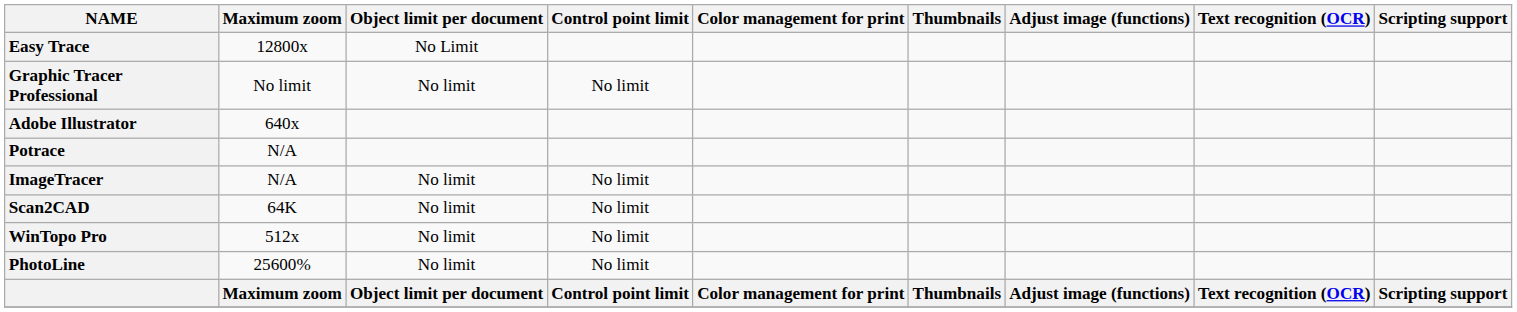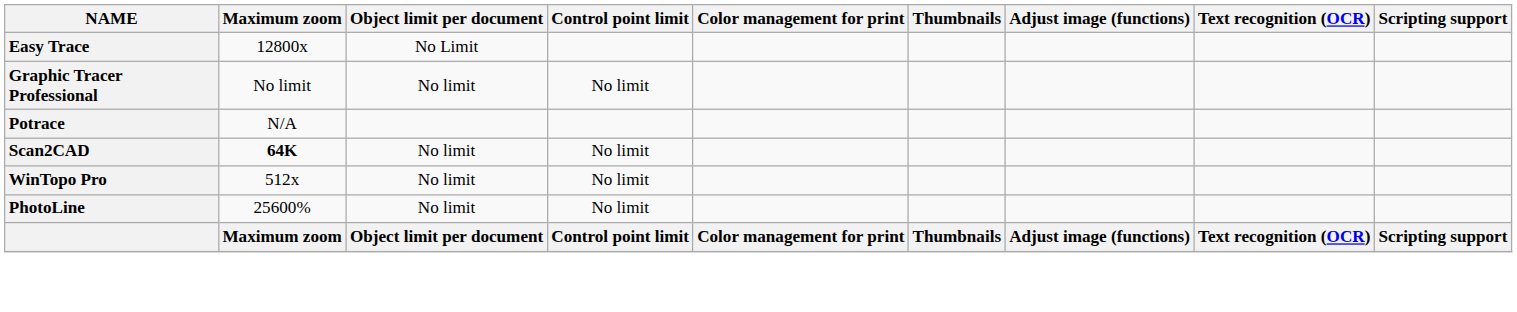 <table class="sortable wikitable" style="font-size: 85%; text-align: center; width: auto">
 <tr>
 <th style="width:12em"><strong>NAME</strong></th>
 <th>Maximum zoom</th>
 <th>Object limit per document</th>
 <th>Control point limit</th>
 <th>Color management for print</th>
 <th>Thumbnails</th>
 <th>Adjust image (functions)</th>
 <th>Text recognition (<a href='#'>OCR</a>)</th>
 <th>Scripting support</th>
 </tr>
 <tr>
 <th style="text-align:left">Easy Trace</th>
 <td>12800x</td>
 <td>No Limit</td>
 <td></td>
 <td></td>
 <td></td>
 <td></td>
 <td></td>
 <td></td>
 </tr>
 <tr>
 <th style="text-align:left">Graphic Tracer Professional</th>
 <td>No limit</td>
 <td>No limit</td>
 <td>No limit</td>
 <td></td>
 <td></td>
 <td></td>
 <td></td>
 <td></td>
 </tr>
 <tr>
-<th style="text-align:left">Adobe Illustrator</th>
-<td>640x</td>
-<td></td>
-<td></td>
-<td></td>
-<td></td>
-<td></td>
-<td></td>
-<td></td>
-</tr>
-<tr>
 <th style="text-align:left">Potrace</th>
 <td>N/A</td>
 <td></td>
 <td></td>
 <td></td>
 <td></td>
 <td></td>
 <td></td>
 <td></td>
 </tr>
 <tr>
-<th style="text-align:left">ImageTracer</th>
-<td>N/A</td>
-<td>No limit</td>
-<td>No limit</td>
-<td></td>
-<td></td>
-<td></td>
-<td></td>
-<td></td>
-</tr>
-<tr>
 <th style="text-align:left">Scan2CAD</th>
-<td>64K</td>
+<td><strong>64K</strong></td>
 <td>No limit</td>
 <td>No limit</td>
 <td></td>
 <td></td>
 <td></td>
 <td></td>
 <td></td>
 </tr>
 <tr>
 <th style="text-align:left">WinTopo Pro</th>
 <td>512x</td>
 <td>No limit</td>
 <td>No limit</td>
 <td></td>
 <td></td>
 <td></td>
 <td></td>
 <td></td>
 </tr>
 <tr>
 <th style="text-align:left">PhotoLine</th>
 <td>25600%</td>
 <td>No limit</td>
 <td>No limit</td>
 <td></td>
 <td></td>
 <td></td>
 <td></td>
 <td></td>
 </tr>
 <tr class="sortbottom">
 <th></th>
 <th>Maximum zoom</th>
 <th>Object limit per document</th>
 <th>Control point limit</th>
 <th>Color management for print</th>
 <th>Thumbnails</th>
 <th>Adjust image (functions)</th>
 <th>Text recognition (<a href='#'>OCR</a>)</th>
 <th>Scripting support</th>
 </tr>
 <tr>
 </tr>
 </table>
